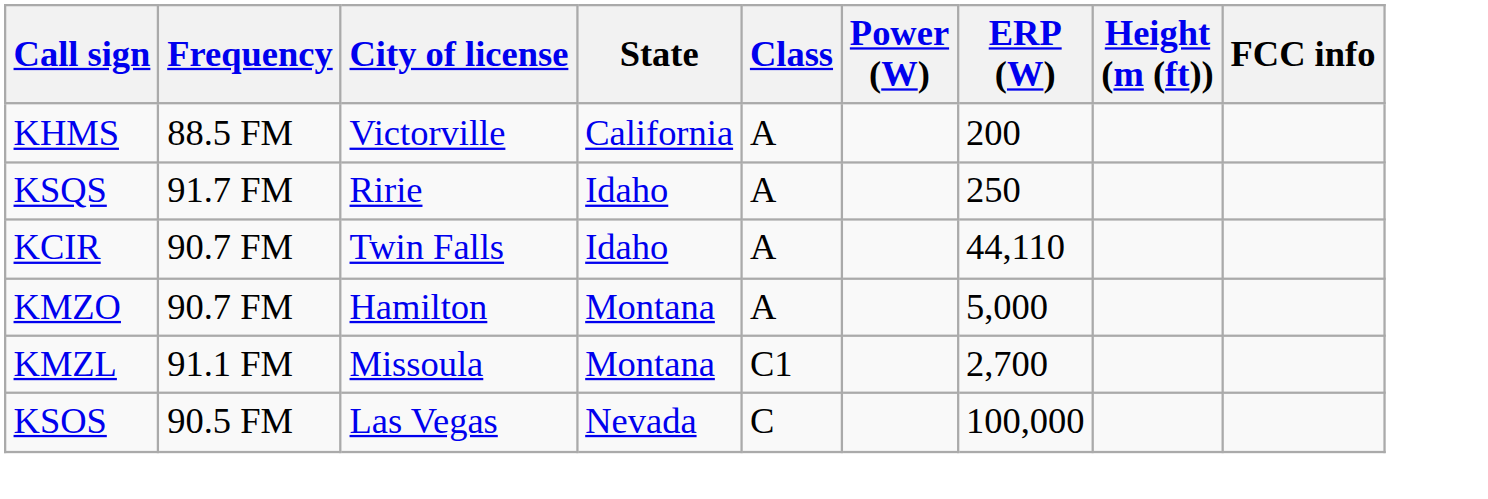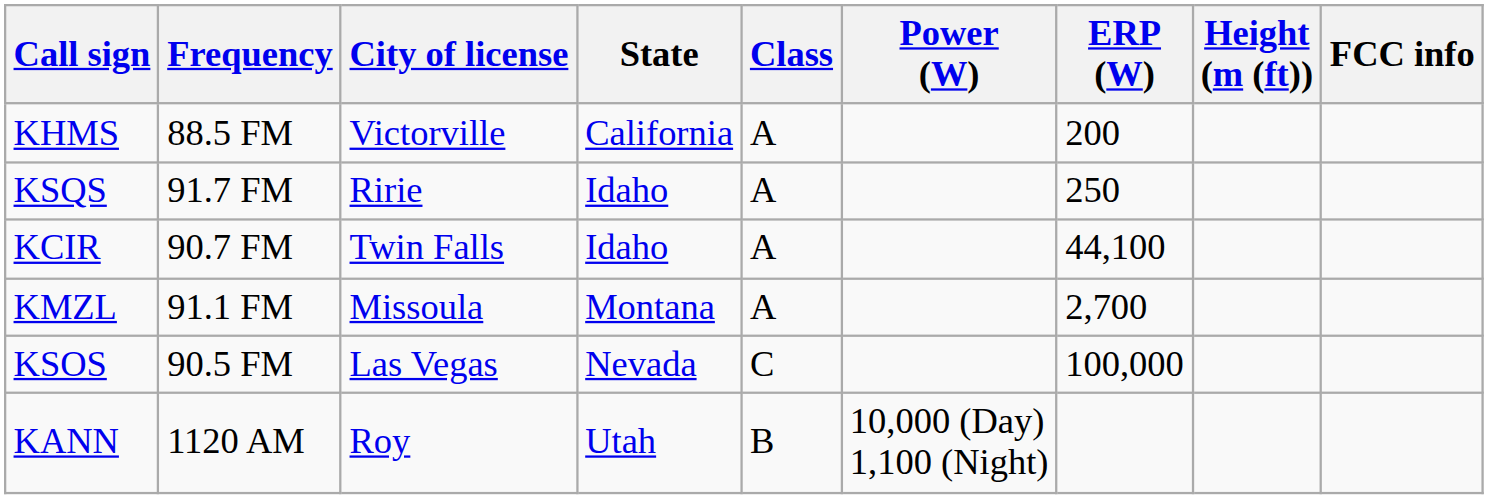 <table class="wikitable sortable">
 <tr>
 <th><a href='#'>Call sign</a></th>
 <th data-sort-type="number"><a href='#'>Frequency</a></th>
 <th><a href='#'>City of license</a></th>
 <th>State</th>
 <th><a href='#'>Class</a></th>
 <th data-sort-type="number"><a href='#'>Power</a><br>(<a href='#'>W</a>)</th>
 <th data-sort-type="number"><a href='#'>ERP</a><br>(<a href='#'>W</a>)</th>
 <th data-sort-type="number"><a href='#'>Height</a><br>(<a href='#'>m</a> (<a href='#'>ft</a>))</th>
 <th class="unsortable">FCC info</th>
 </tr>
 <tr>
 <td><a href='#'>KHMS</a></td>
 <td>88.5 FM</td>
 <td><a href='#'>Victorville</a></td>
 <td><a href='#'>California</a></td>
 <td>A</td>
 <td></td>
 <td>200</td>
 <td></td>
 <td></td>
 </tr>
 <tr>
 <td><a href='#'>KSQS</a></td>
 <td>91.7 FM</td>
 <td><a href='#'>Ririe</a></td>
 <td><a href='#'>Idaho</a></td>
 <td>A</td>
 <td></td>
 <td>250</td>
 <td></td>
 <td></td>
 </tr>
 <tr>
 <td><a href='#'>KCIR</a></td>
 <td>90.7 FM</td>
 <td><a href='#'>Twin Falls</a></td>
 <td><a href='#'>Idaho</a></td>
 <td>A</td>
 <td></td>
-<td>44,110</td>
-<td></td>
-<td></td>
-</tr>
-<tr>
-<td><a href='#'>KMZO</a></td>
-<td>90.7 FM</td>
-<td><a href='#'>Hamilton</a></td>
-<td><a href='#'>Montana</a></td>
-<td>A</td>
-<td></td>
-<td>5,000</td>
+<td>44,100</td>
 <td></td>
 <td></td>
 </tr>
 <tr>
 <td><a href='#'>KMZL</a></td>
 <td>91.1 FM</td>
 <td><a href='#'>Missoula</a></td>
 <td><a href='#'>Montana</a></td>
-<td>C1</td>
+<td>A</td>
 <td></td>
 <td>2,700</td>
 <td></td>
 <td></td>
 </tr>
 <tr>
 <td><a href='#'>KSOS</a></td>
 <td>90.5 FM</td>
 <td><a href='#'>Las Vegas</a></td>
 <td><a href='#'>Nevada</a></td>
 <td>C</td>
 <td></td>
 <td>100,000</td>
 <td></td>
 <td></td>
 </tr>
+<tr>
+<td><a href='#'>KANN</a></td>
+<td>1120 AM</td>
+<td><a href='#'>Roy</a></td>
+<td><a href='#'>Utah</a></td>
+<td>B</td>
+<td>10,000 (Day)<br>1,100 (Night)</td>
+<td></td>
+<td></td>
+<td></td>
+</tr>
 </table>
